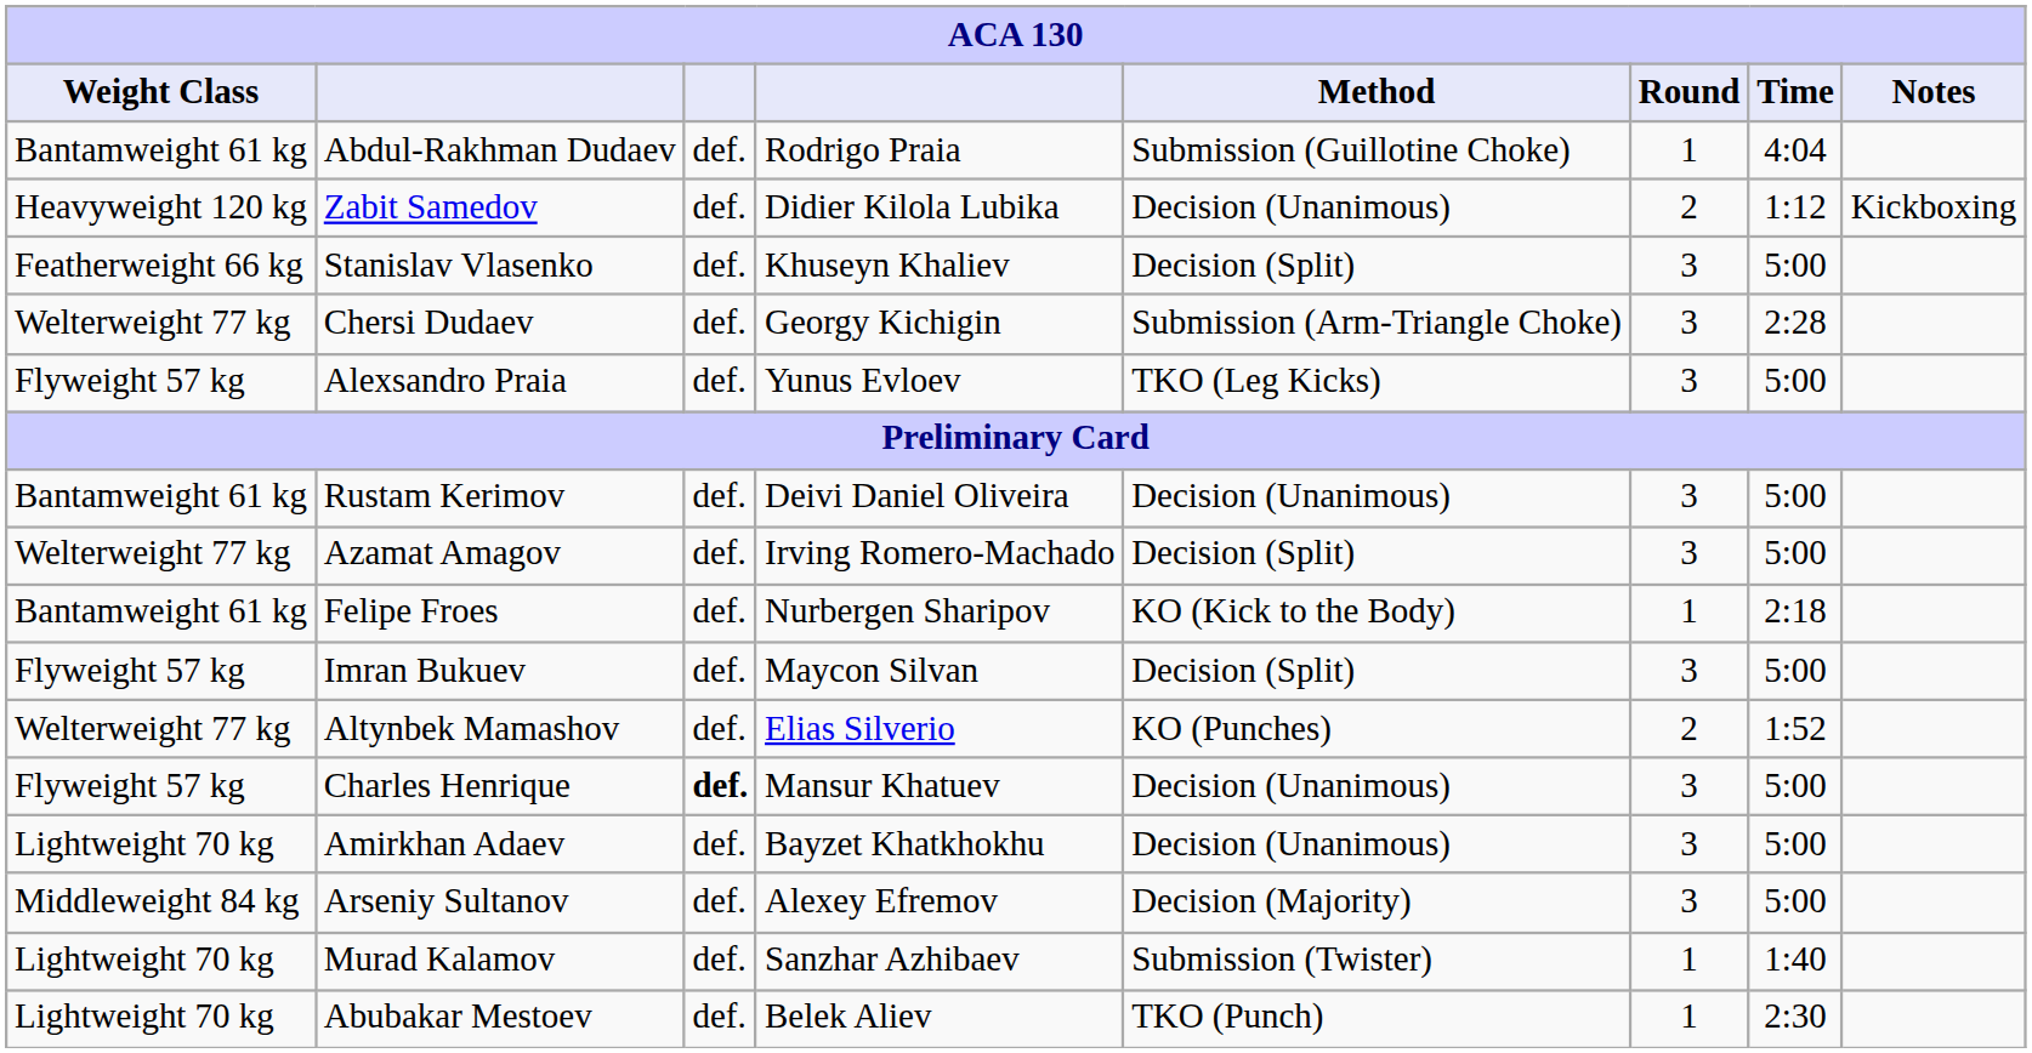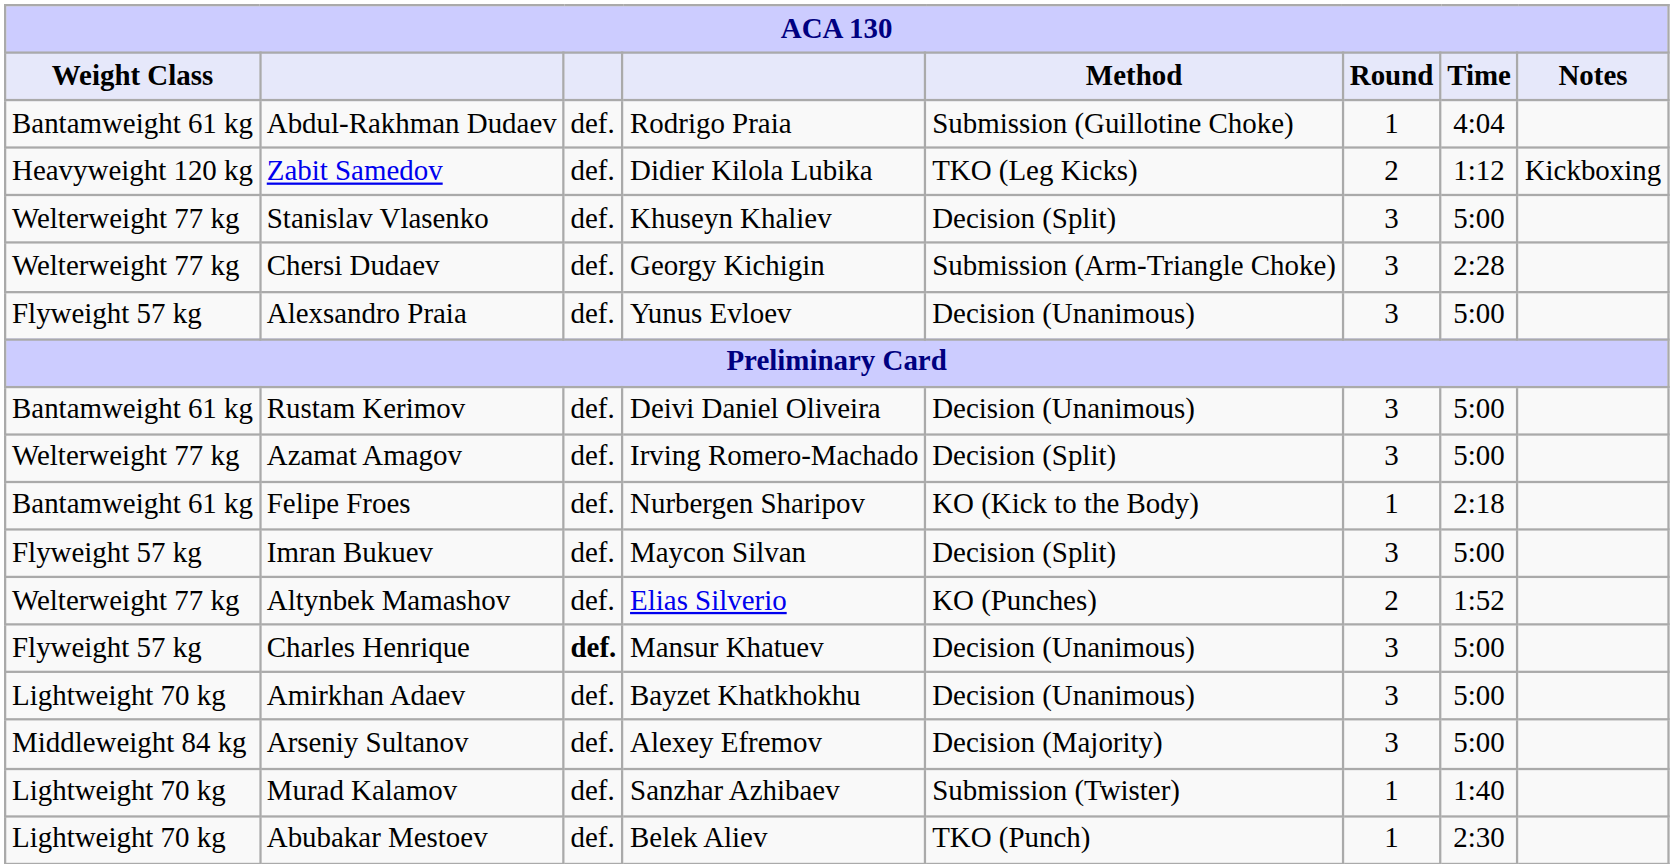 <table class="wikitable" style="font-size: 80%;">
 <tr>
 <th colspan="8" style="background-color: #ccf; color: #000080; text-align: center;"><strong>ACA 130</strong></th>
 </tr>
 <tr>
 <th colspan="1" style="background-color: #E6E8FA; color: #000000; text-align: center;">Weight Class</th>
 <th colspan="1" style="background-color: #E6E8FA; color: #000000; text-align: center;"></th>
 <th colspan="1" style="background-color: #E6E8FA; color: #000000; text-align: center;"></th>
 <th colspan="1" style="background-color: #E6E8FA; color: #000000; text-align: center;"></th>
 <th colspan="1" style="background-color: #E6E8FA; color: #000000; text-align: center;">Method</th>
 <th colspan="1" style="background-color: #E6E8FA; color: #000000; text-align: center;">Round</th>
 <th colspan="1" style="background-color: #E6E8FA; color: #000000; text-align: center;">Time</th>
 <th colspan="1" style="background-color: #E6E8FA; color: #000000; text-align: center;">Notes</th>
 </tr>
 <tr>
 <td>Bantamweight 61 kg</td>
 <td> Abdul-Rakhman Dudaev</td>
 <td>def.</td>
 <td> Rodrigo Praia</td>
 <td>Submission (Guillotine Choke)</td>
 <td align=center>1</td>
 <td align=center>4:04</td>
 <td></td>
 </tr>
 <tr>
 <td>Heavyweight 120 kg</td>
 <td> <a href='#'>Zabit Samedov</a></td>
 <td>def.</td>
 <td> Didier Kilola Lubika</td>
-<td>Decision (Unanimous)</td>
+<td>TKO (Leg Kicks)</td>
 <td align=center>2</td>
 <td align=center>1:12</td>
 <td>Kickboxing</td>
 </tr>
 <tr>
-<td>Featherweight 66 kg</td>
+<td>Welterweight 77 kg</td>
 <td> Stanislav Vlasenko</td>
 <td>def.</td>
 <td> Khuseyn Khaliev</td>
 <td>Decision (Split)</td>
 <td align=center>3</td>
 <td align=center>5:00</td>
 <td></td>
 </tr>
 <tr>
 <td>Welterweight 77 kg</td>
 <td> Chersi Dudaev</td>
 <td>def.</td>
 <td> Georgy Kichigin</td>
 <td>Submission (Arm-Triangle Choke)</td>
 <td align=center>3</td>
 <td align=center>2:28</td>
 <td></td>
 </tr>
 <tr>
 <td>Flyweight 57 kg</td>
 <td> Alexsandro Praia</td>
 <td>def.</td>
 <td> Yunus Evloev</td>
-<td>TKO (Leg Kicks)</td>
+<td>Decision (Unanimous)</td>
 <td align=center>3</td>
 <td align=center>5:00</td>
 <td></td>
 </tr>
 <tr>
 <th colspan="8" style="background-color: #ccf; color: #000080; text-align: center;"><strong>Preliminary Card</strong></th>
 </tr>
 <tr>
 <td>Bantamweight 61 kg</td>
 <td> Rustam Kerimov</td>
 <td>def.</td>
 <td> Deivi Daniel Oliveira</td>
 <td>Decision (Unanimous)</td>
 <td align=center>3</td>
 <td align=center>5:00</td>
 <td></td>
 </tr>
 <tr>
 <td>Welterweight 77 kg</td>
 <td> Azamat Amagov</td>
 <td>def.</td>
 <td> Irving Romero-Machado</td>
 <td>Decision (Split)</td>
 <td align=center>3</td>
 <td align=center>5:00</td>
 <td></td>
 </tr>
 <tr>
 <td>Bantamweight 61 kg</td>
 <td> Felipe Froes</td>
 <td>def.</td>
 <td> Nurbergen Sharipov</td>
 <td>KO (Kick to the Body)</td>
 <td align=center>1</td>
 <td align=center>2:18</td>
 <td></td>
 </tr>
 <tr>
 <td>Flyweight 57 kg</td>
 <td> Imran Bukuev</td>
 <td>def.</td>
 <td> Maycon Silvan</td>
 <td>Decision (Split)</td>
 <td align=center>3</td>
 <td align=center>5:00</td>
 <td></td>
 </tr>
 <tr>
 <td>Welterweight 77 kg</td>
 <td> Altynbek Mamashov</td>
 <td>def.</td>
 <td> <a href='#'>Elias Silverio</a></td>
 <td>KO (Punches)</td>
 <td align=center>2</td>
 <td align=center>1:52</td>
 <td></td>
 </tr>
 <tr>
 <td>Flyweight 57 kg</td>
 <td> Charles Henrique</td>
 <td><strong>def.</strong></td>
 <td> Mansur Khatuev</td>
 <td>Decision (Unanimous)</td>
 <td align=center>3</td>
 <td align=center>5:00</td>
 <td></td>
 </tr>
 <tr>
 <td>Lightweight 70 kg</td>
 <td> Amirkhan Adaev</td>
 <td>def.</td>
 <td> Bayzet Khatkhokhu</td>
 <td>Decision (Unanimous)</td>
 <td align=center>3</td>
 <td align=center>5:00</td>
 <td></td>
 </tr>
 <tr>
 <td>Middleweight 84 kg</td>
 <td> Arseniy Sultanov</td>
 <td>def.</td>
 <td> Alexey Efremov</td>
 <td>Decision (Majority)</td>
 <td align=center>3</td>
 <td align=center>5:00</td>
 <td></td>
 </tr>
 <tr>
 <td>Lightweight 70 kg</td>
 <td> Murad Kalamov</td>
 <td>def.</td>
 <td> Sanzhar Azhibaev</td>
 <td>Submission (Twister)</td>
 <td align=center>1</td>
 <td align=center>1:40</td>
 <td></td>
 </tr>
 <tr>
 <td>Lightweight 70 kg</td>
 <td> Abubakar Mestoev</td>
 <td>def.</td>
 <td> Belek Aliev</td>
 <td>TKO (Punch)</td>
 <td align=center>1</td>
 <td align=center>2:30</td>
 <td></td>
 </tr>
 </table>
